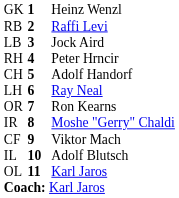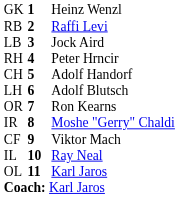 <table cellspacing="0" cellpadding="0" style="font-size:90%;margin:auto">
 <tr>
 <th width=25></th>
 <th width=25></th>
 </tr>
 <tr>
 <td>GK</td>
 <td><strong>1</strong></td>
 <td> Heinz Wenzl</td>
 </tr>
 <tr>
 <td>RB</td>
 <td><strong>2</strong></td>
 <td> <a href='#'>Raffi Levi</a></td>
 </tr>
 <tr>
 <td>LB</td>
 <td><strong>3</strong></td>
 <td> Jock Aird</td>
 </tr>
 <tr>
 <td>RH</td>
 <td><strong>4</strong></td>
 <td> Peter Hrncir</td>
 </tr>
 <tr>
 <td>CH</td>
 <td><strong>5</strong></td>
 <td> Adolf Handorf</td>
 </tr>
 <tr>
 <td>LH</td>
 <td><strong>6</strong></td>
-<td> <a href='#'>Ray Neal</a></td>
+<td> Adolf Blutsch</td>
 </tr>
 <tr>
 <td>OR</td>
 <td><strong>7</strong></td>
 <td> Ron Kearns</td>
 </tr>
 <tr>
 <td>IR</td>
 <td><strong>8</strong></td>
 <td> <a href='#'>Moshe "Gerry" Chaldi</a></td>
 </tr>
 <tr>
 <td>CF</td>
 <td><strong>9</strong></td>
 <td> Viktor Mach</td>
 </tr>
 <tr>
 <td>IL</td>
 <td><strong>10</strong></td>
-<td> Adolf Blutsch</td>
+<td> <a href='#'>Ray Neal</a></td>
 </tr>
 <tr>
 <td>OL</td>
 <td><strong>11</strong></td>
 <td> <a href='#'>Karl Jaros</a></td>
 </tr>
 <tr>
 <td colspan=3><strong>Coach:</strong>  <a href='#'>Karl Jaros</a></td>
 </tr>
 <tr>
 <td colspan=4></td>
 </tr>
 </table>
